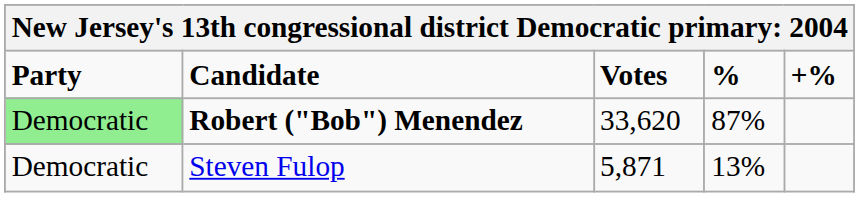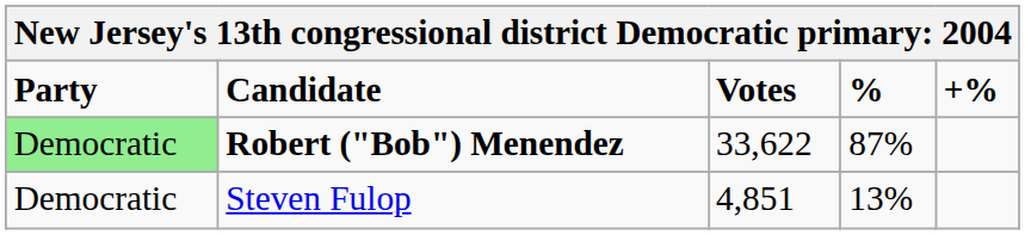 <table class="wikitable">
 <tr>
 <th colspan="5">New Jersey's 13th congressional district Democratic primary: 2004</th>
 </tr>
 <tr>
 <td><strong>Party</strong></td>
 <td><strong>Candidate</strong></td>
 <td><strong>Votes</strong></td>
 <td><strong>%</strong></td>
 <td><strong>+%</strong></td>
 </tr>
 <tr>
 <td style="background: lightgreen;">Democratic</td>
 <td><strong>Robert ("Bob") Menendez</strong></td>
-<td>33,620</td>
+<td>33,622</td>
 <td>87%</td>
 <td></td>
 </tr>
 <tr>
 <td>Democratic</td>
 <td><a href='#'>Steven Fulop</a></td>
-<td>5,871</td>
+<td>4,851</td>
 <td>13%</td>
 <td></td>
 </tr>
 </table>
